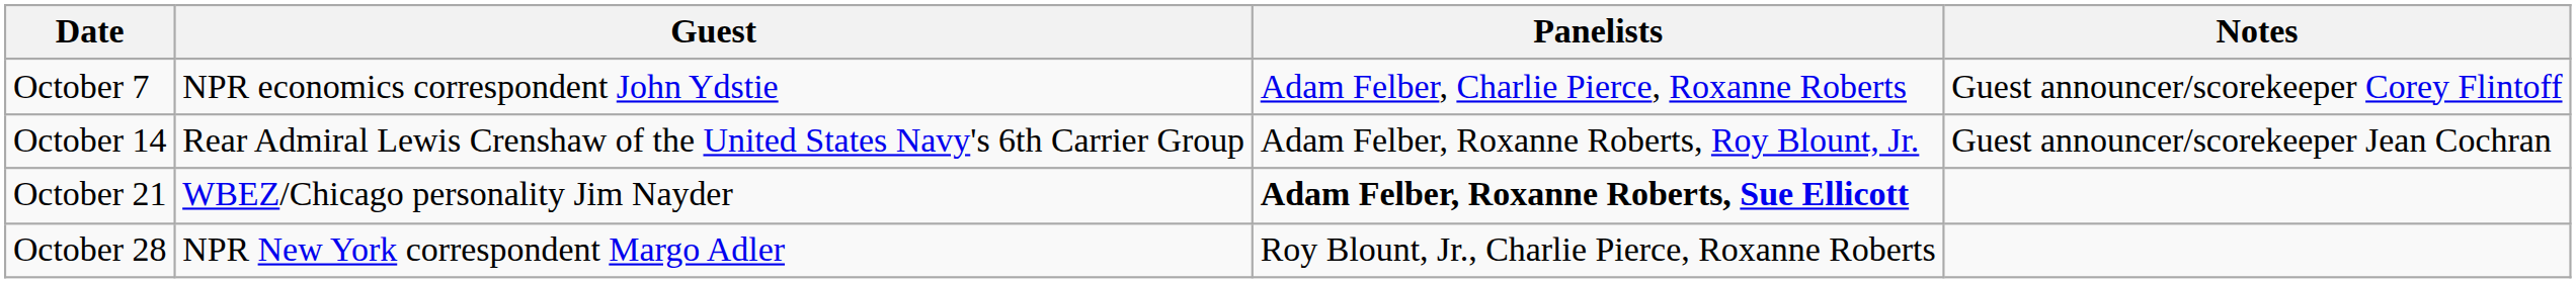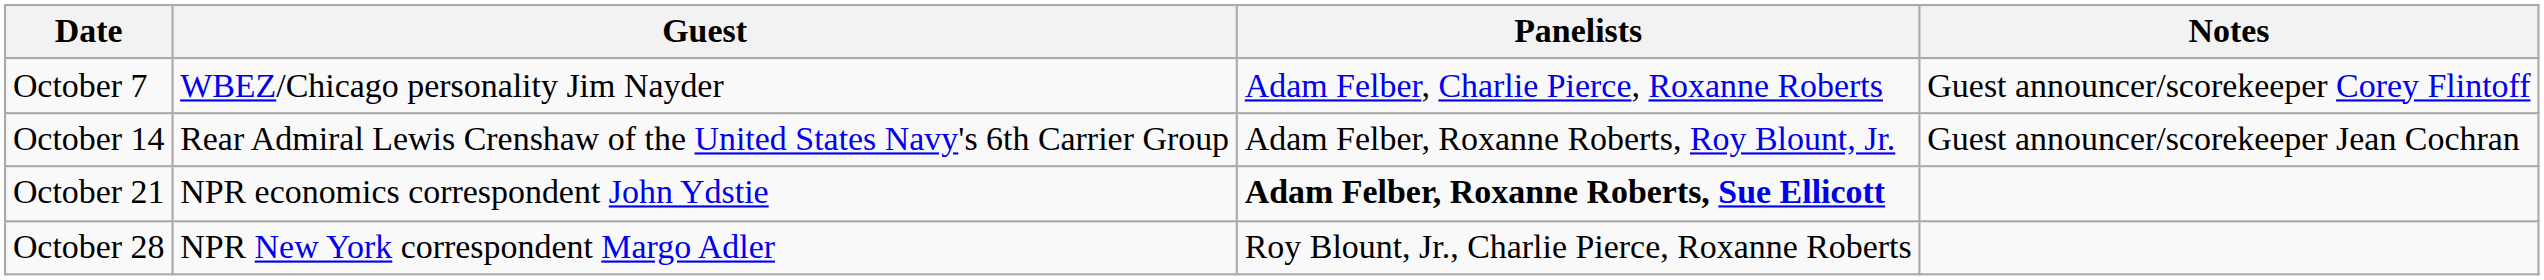 <table class="wikitable">
 <tr>
 <th>Date</th>
 <th>Guest</th>
 <th>Panelists</th>
 <th>Notes</th>
 </tr>
 <tr>
 <td>October 7</td>
-<td>NPR economics correspondent <a href='#'>John Ydstie</a></td>
+<td><a href='#'>WBEZ</a>/Chicago personality Jim Nayder</td>
 <td><a href='#'>Adam Felber</a>, <a href='#'>Charlie Pierce</a>, <a href='#'>Roxanne Roberts</a></td>
 <td>Guest announcer/scorekeeper <a href='#'>Corey Flintoff</a></td>
 </tr>
 <tr>
 <td>October 14</td>
 <td>Rear Admiral Lewis Crenshaw of the <a href='#'>United States Navy</a>'s 6th Carrier Group</td>
 <td>Adam Felber, Roxanne Roberts, <a href='#'>Roy Blount, Jr.</a></td>
 <td>Guest announcer/scorekeeper Jean Cochran</td>
 </tr>
 <tr>
 <td>October 21</td>
-<td><a href='#'>WBEZ</a>/Chicago personality Jim Nayder</td>
+<td>NPR economics correspondent <a href='#'>John Ydstie</a></td>
 <td><strong>Adam Felber, Roxanne Roberts, <a href='#'>Sue Ellicott</a></strong></td>
 <td></td>
 </tr>
 <tr>
 <td>October 28</td>
 <td>NPR <a href='#'>New York</a> correspondent <a href='#'>Margo Adler</a></td>
 <td>Roy Blount, Jr., Charlie Pierce, Roxanne Roberts</td>
 <td></td>
 </tr>
 </table>
